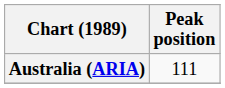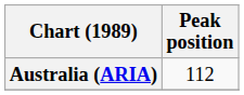 <table class="wikitable sortable plainrowheaders" style="text-align:center">
 <tr>
 <th>Chart (1989)</th>
 <th>Peak<br>position</th>
 </tr>
 <tr>
 <th scope="row">Australia (<a href='#'>ARIA</a>)</th>
-<td align="center">111</td>
+<td align="center">112</td>
 </tr>
 <tr>
 </tr>
 <tr>
 </tr>
 </table>
